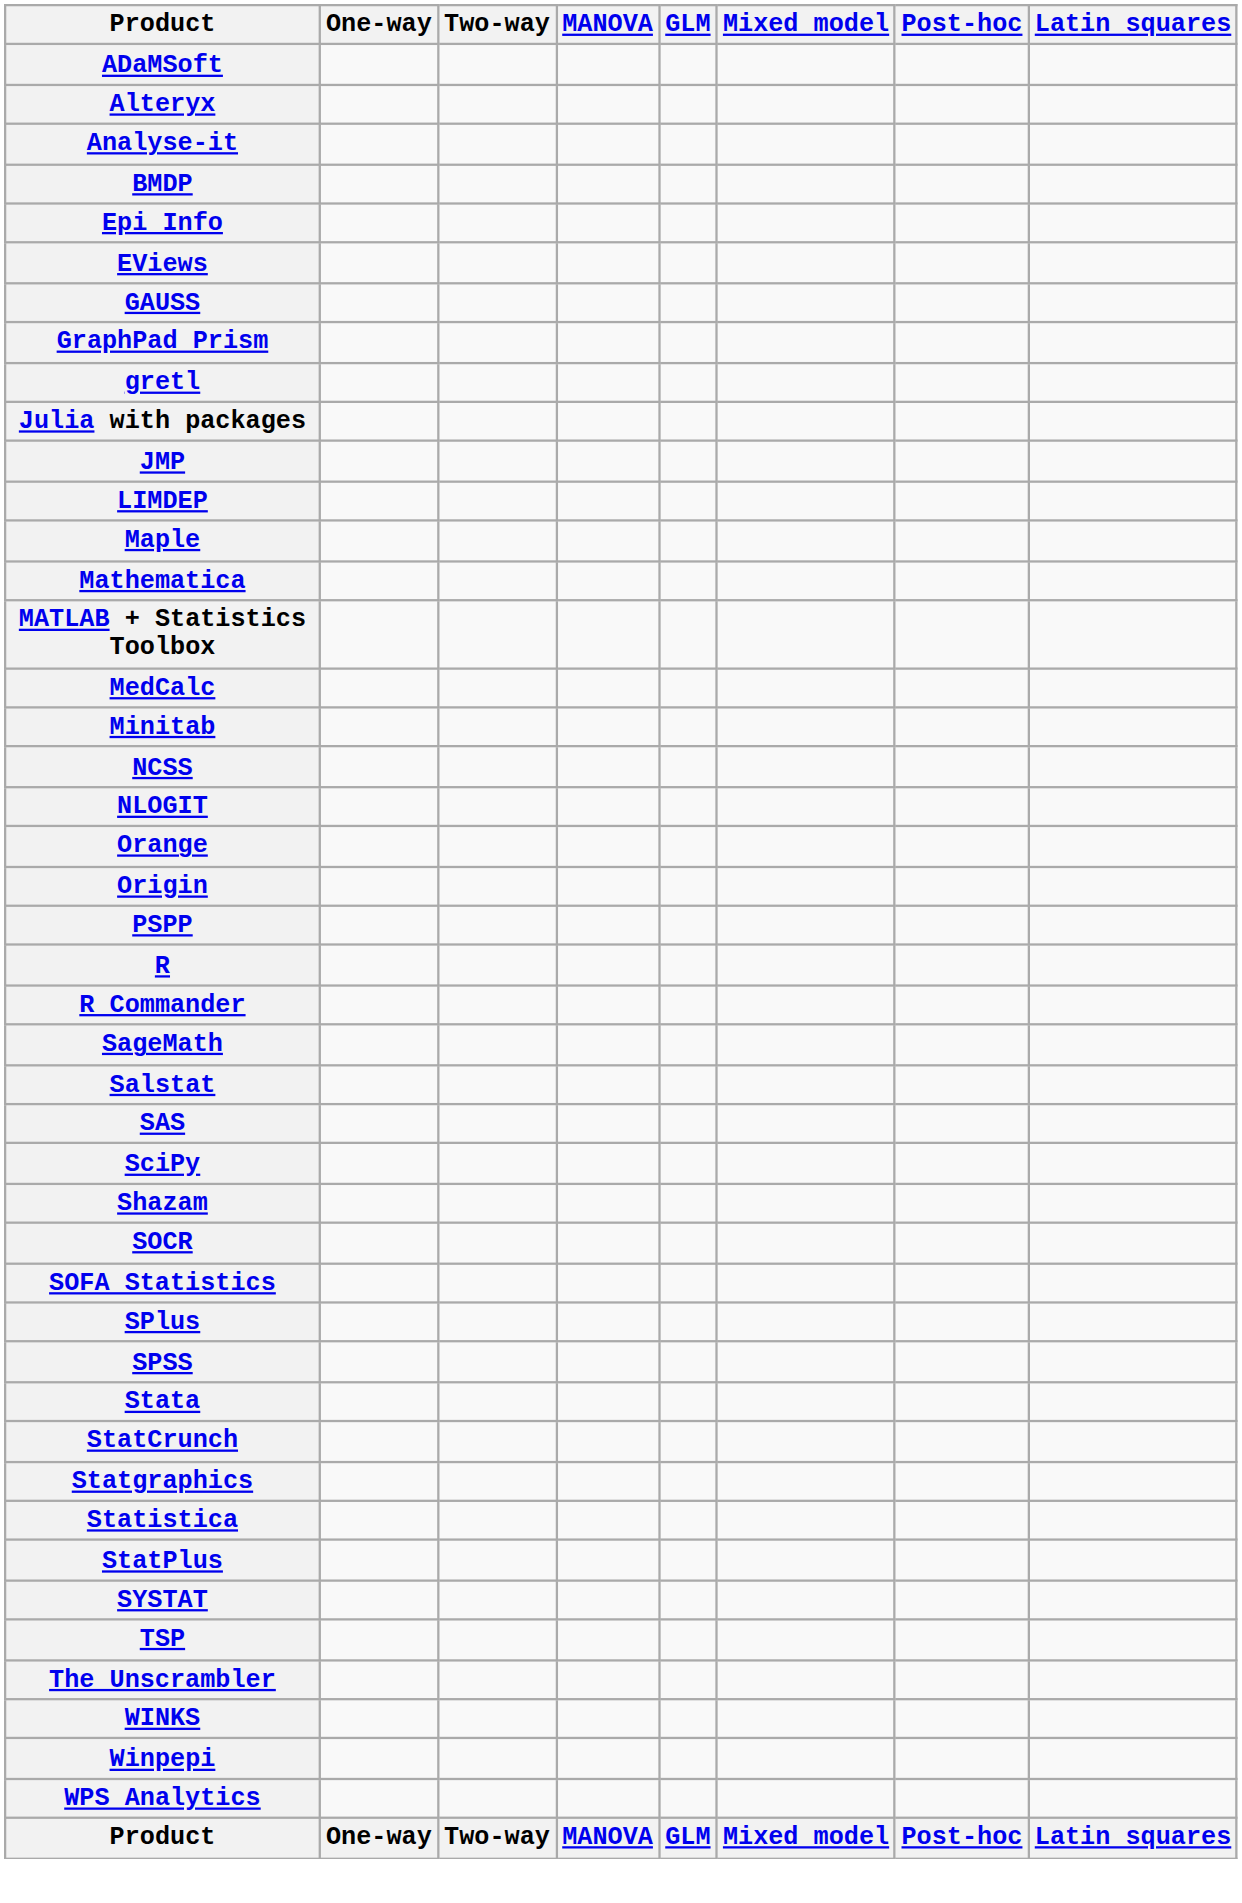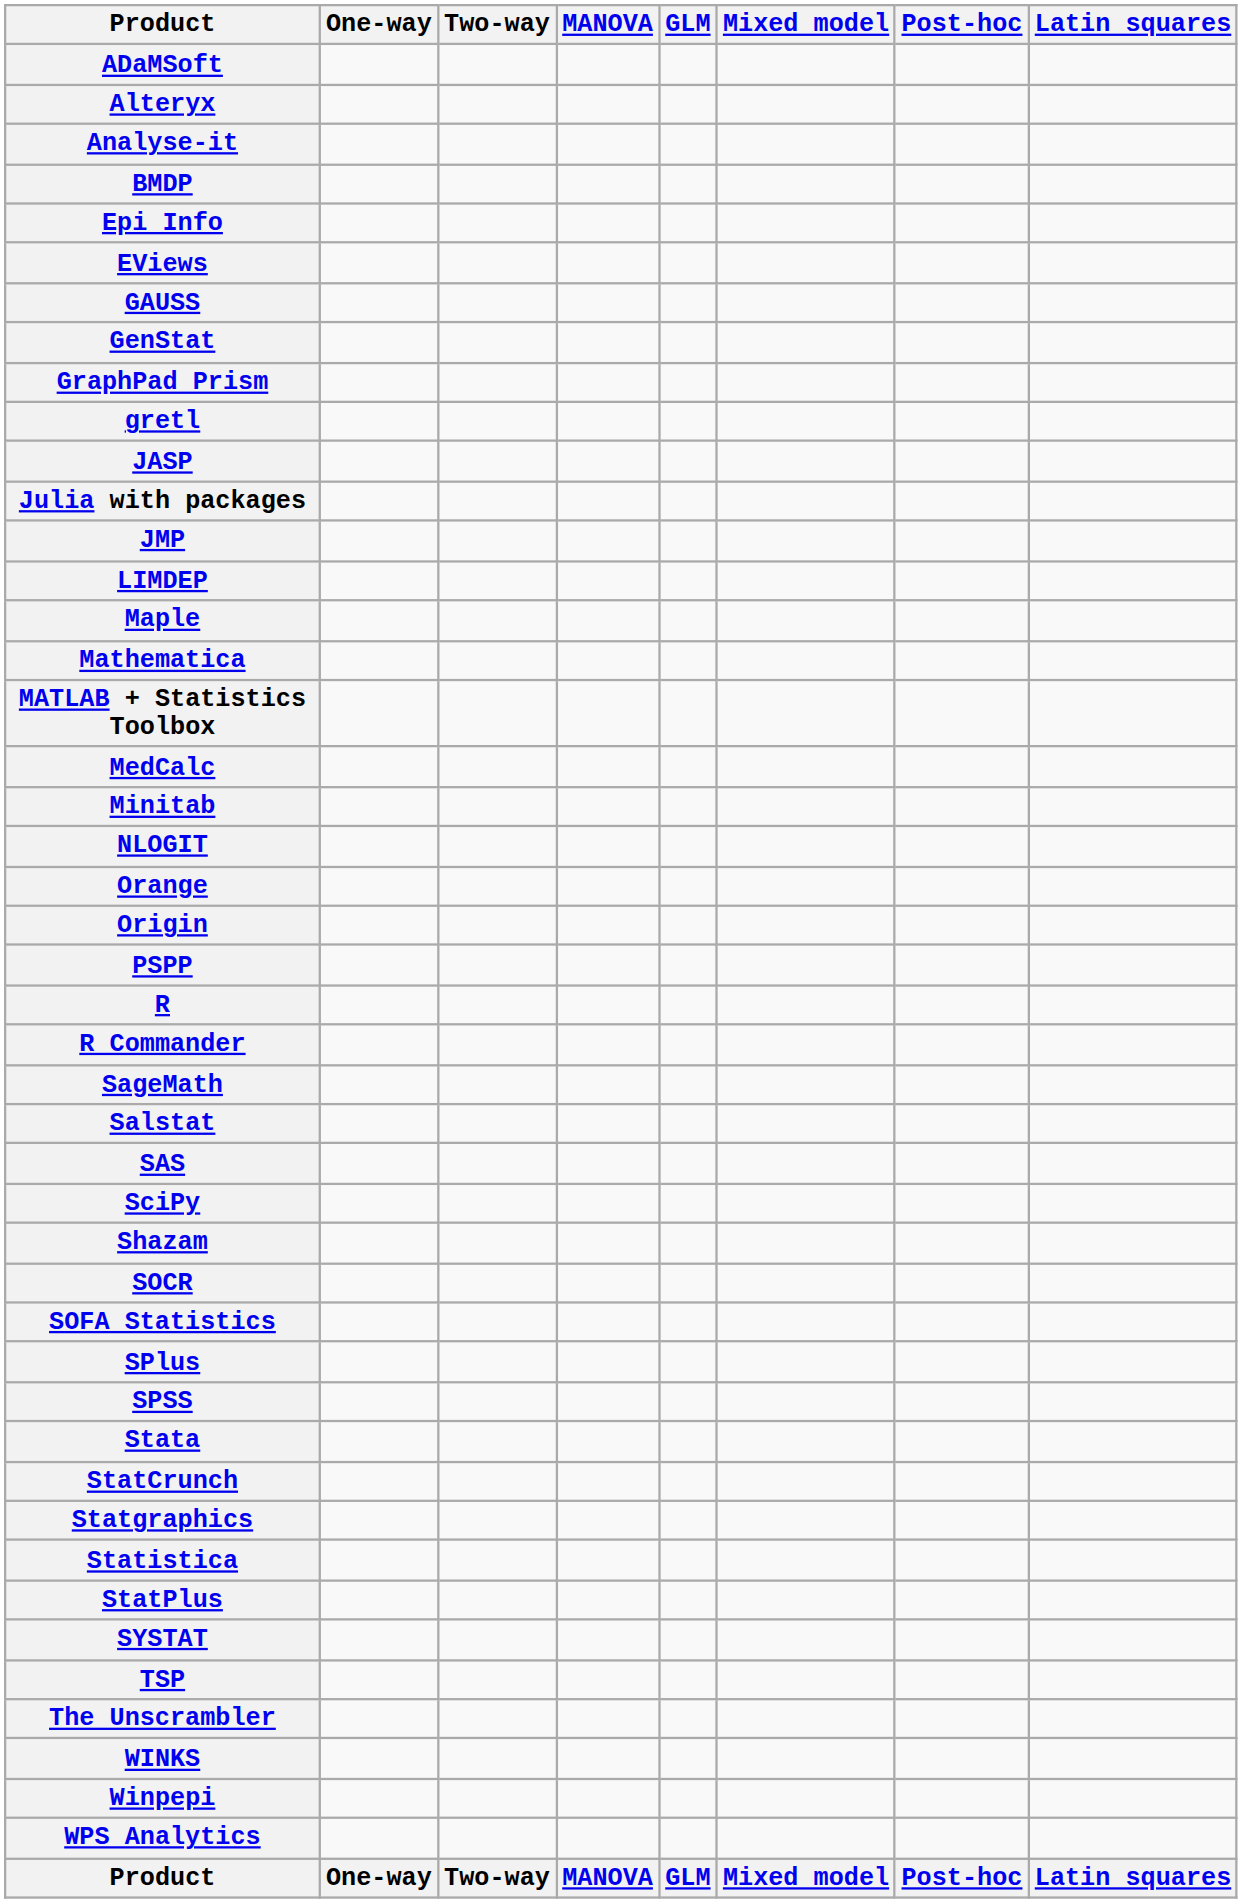 <table class="wikitable sortable" style="font-size: 85%; text-align: center; width: auto;">
 <tr>
 <th style="width:12em">Product</th>
 <th>One-way</th>
 <th>Two-way</th>
 <th><a href='#'>MANOVA</a></th>
 <th><a href='#'>GLM</a></th>
 <th><a href='#'>Mixed model</a></th>
 <th><a href='#'>Post-hoc</a></th>
 <th><a href='#'>Latin squares</a></th>
 </tr>
 <tr>
 <th><a href='#'>ADaMSoft</a></th>
 <td></td>
 <td></td>
 <td></td>
 <td></td>
 <td></td>
 <td></td>
 <td></td>
 </tr>
 <tr>
 <th><a href='#'>Alteryx</a></th>
 <td></td>
 <td></td>
 <td></td>
 <td></td>
 <td></td>
 <td></td>
 <td></td>
 </tr>
 <tr>
 <th><a href='#'>Analyse-it</a></th>
 <td></td>
 <td></td>
 <td></td>
 <td></td>
 <td></td>
 <td></td>
 <td></td>
 </tr>
 <tr>
 <th><a href='#'>BMDP</a></th>
 <td></td>
 <td></td>
 <td></td>
 <td></td>
 <td></td>
 <td></td>
 <td></td>
 </tr>
 <tr>
 <th><a href='#'>Epi Info</a></th>
 <td></td>
 <td></td>
 <td></td>
 <td></td>
 <td></td>
 <td></td>
 <td></td>
 </tr>
 <tr>
 <th><a href='#'>EViews</a></th>
 <td></td>
 <td></td>
 <td></td>
 <td></td>
 <td></td>
 <td></td>
 <td></td>
 </tr>
 <tr>
 <th><a href='#'>GAUSS</a></th>
 <td></td>
 <td></td>
 <td></td>
 <td></td>
 <td></td>
 <td></td>
 <td></td>
 </tr>
 <tr>
+<th><a href='#'>GenStat</a></th>
+<td></td>
+<td></td>
+<td></td>
+<td></td>
+<td></td>
+<td></td>
+<td></td>
+</tr>
+<tr>
 <th><a href='#'>GraphPad Prism</a></th>
 <td></td>
 <td></td>
 <td></td>
 <td></td>
 <td></td>
 <td></td>
 <td></td>
 </tr>
 <tr>
 <th><a href='#'>gretl</a></th>
+<td></td>
+<td></td>
+<td></td>
+<td></td>
+<td></td>
+<td></td>
+<td></td>
+</tr>
+<tr>
+<th><a href='#'>JASP</a></th>
 <td></td>
 <td></td>
 <td></td>
 <td></td>
 <td></td>
 <td></td>
 <td></td>
 </tr>
 <tr>
 <th><a href='#'>Julia</a> with packages</th>
 <td></td>
 <td></td>
 <td></td>
 <td></td>
 <td></td>
 <td></td>
 <td></td>
 </tr>
 <tr>
 <th><a href='#'>JMP</a></th>
 <td></td>
 <td></td>
 <td></td>
 <td></td>
 <td></td>
 <td></td>
 <td></td>
 </tr>
 <tr>
 <th><a href='#'>LIMDEP</a></th>
 <td></td>
 <td></td>
 <td></td>
 <td></td>
 <td></td>
 <td></td>
 <td></td>
 </tr>
 <tr>
 <th><a href='#'>Maple</a></th>
 <td></td>
 <td></td>
 <td></td>
 <td></td>
 <td></td>
 <td></td>
 <td></td>
 </tr>
 <tr>
 <th><a href='#'>Mathematica</a></th>
 <td></td>
 <td></td>
 <td></td>
 <td></td>
 <td></td>
 <td></td>
 <td></td>
 </tr>
 <tr>
 <th><a href='#'>MATLAB</a> + Statistics Toolbox</th>
 <td></td>
 <td></td>
 <td></td>
 <td></td>
 <td></td>
 <td></td>
 <td></td>
 </tr>
 <tr>
 <th><a href='#'>MedCalc</a></th>
 <td></td>
 <td></td>
 <td></td>
 <td></td>
 <td></td>
 <td></td>
 <td></td>
 </tr>
 <tr>
 <th><a href='#'>Minitab</a></th>
-<td></td>
-<td></td>
-<td></td>
-<td></td>
-<td></td>
-<td></td>
-<td></td>
-</tr>
-<tr>
-<th><a href='#'>NCSS</a></th>
 <td></td>
 <td></td>
 <td></td>
 <td></td>
 <td></td>
 <td></td>
 <td></td>
 </tr>
 <tr>
 <th><a href='#'>NLOGIT</a></th>
 <td></td>
 <td></td>
 <td></td>
 <td></td>
 <td></td>
 <td></td>
 <td></td>
 </tr>
 <tr>
 <th><a href='#'>Orange</a></th>
 <td></td>
 <td></td>
 <td></td>
 <td></td>
 <td></td>
 <td></td>
 <td></td>
 </tr>
 <tr>
 <th><a href='#'>Origin</a></th>
 <td></td>
 <td></td>
 <td></td>
 <td></td>
 <td></td>
 <td></td>
 <td></td>
 </tr>
 <tr>
 <th><a href='#'>PSPP</a></th>
 <td></td>
 <td></td>
 <td></td>
 <td></td>
 <td></td>
 <td></td>
 <td></td>
 </tr>
 <tr>
 <th><a href='#'>R</a></th>
 <td></td>
 <td></td>
 <td></td>
 <td></td>
 <td></td>
 <td></td>
 <td></td>
 </tr>
 <tr>
 <th><a href='#'>R Commander</a></th>
 <td></td>
 <td></td>
 <td></td>
 <td></td>
 <td></td>
 <td></td>
 <td></td>
 </tr>
 <tr>
 <th><a href='#'>SageMath</a></th>
 <td></td>
 <td></td>
 <td></td>
 <td></td>
 <td></td>
 <td></td>
 <td></td>
 </tr>
 <tr>
 <th><a href='#'>Salstat</a></th>
 <td></td>
 <td></td>
 <td></td>
 <td></td>
 <td></td>
 <td></td>
 <td></td>
 </tr>
 <tr>
 <th><a href='#'>SAS</a></th>
 <td></td>
 <td></td>
 <td></td>
 <td></td>
 <td></td>
 <td></td>
 <td></td>
 </tr>
 <tr>
 <th><a href='#'>SciPy</a></th>
 <td></td>
 <td></td>
 <td></td>
 <td></td>
 <td></td>
 <td></td>
 <td></td>
 </tr>
 <tr>
 <th><a href='#'>Shazam</a></th>
 <td></td>
 <td></td>
 <td></td>
 <td></td>
 <td></td>
 <td></td>
 <td></td>
 </tr>
 <tr>
 <th><a href='#'>SOCR</a></th>
 <td></td>
 <td></td>
 <td></td>
 <td></td>
 <td></td>
 <td></td>
 <td></td>
 </tr>
 <tr>
 <th><a href='#'>SOFA Statistics</a></th>
 <td></td>
 <td></td>
 <td></td>
 <td></td>
 <td></td>
 <td></td>
 <td></td>
 </tr>
 <tr>
 <th><a href='#'>SPlus</a></th>
 <td></td>
 <td></td>
 <td></td>
 <td></td>
 <td></td>
 <td></td>
 <td></td>
 </tr>
 <tr>
 <th><a href='#'>SPSS</a></th>
 <td></td>
 <td></td>
 <td></td>
 <td></td>
 <td></td>
 <td></td>
 <td></td>
 </tr>
 <tr>
 <th><a href='#'>Stata</a></th>
 <td></td>
 <td></td>
 <td></td>
 <td></td>
 <td></td>
 <td></td>
 <td></td>
 </tr>
 <tr>
 <th><a href='#'>StatCrunch</a></th>
 <td></td>
 <td></td>
 <td></td>
 <td></td>
 <td></td>
 <td></td>
 <td></td>
 </tr>
 <tr>
 <th><a href='#'>Statgraphics</a></th>
 <td></td>
 <td></td>
 <td></td>
 <td></td>
 <td></td>
 <td></td>
 <td></td>
 </tr>
 <tr>
 <th><a href='#'>Statistica</a></th>
 <td></td>
 <td></td>
 <td></td>
 <td></td>
 <td></td>
 <td></td>
 <td></td>
 </tr>
 <tr>
 <th><a href='#'>StatPlus</a></th>
 <td></td>
 <td></td>
 <td></td>
 <td></td>
 <td></td>
 <td></td>
 <td></td>
 </tr>
 <tr>
 <th><a href='#'>SYSTAT</a></th>
 <td></td>
 <td></td>
 <td></td>
 <td></td>
 <td></td>
 <td></td>
 <td></td>
 </tr>
 <tr>
 <th><a href='#'>TSP</a></th>
 <td></td>
 <td></td>
 <td></td>
 <td></td>
 <td></td>
 <td></td>
 <td></td>
 </tr>
 <tr>
 <th><a href='#'>The Unscrambler</a></th>
 <td></td>
 <td></td>
 <td></td>
 <td></td>
 <td></td>
 <td></td>
 <td></td>
 </tr>
 <tr>
 <th><a href='#'>WINKS</a></th>
 <td></td>
 <td></td>
 <td></td>
 <td></td>
 <td></td>
 <td></td>
 <td></td>
 </tr>
 <tr>
 <th><a href='#'>Winpepi</a></th>
 <td></td>
 <td></td>
 <td></td>
 <td></td>
 <td></td>
 <td></td>
 <td></td>
 </tr>
 <tr>
 <th><a href='#'>WPS Analytics</a></th>
 <td></td>
 <td></td>
 <td></td>
 <td></td>
 <td></td>
 <td></td>
 <td></td>
 </tr>
 <tr class="sortbottom">
 <th style="width:12em">Product</th>
 <th>One-way</th>
 <th>Two-way</th>
 <th><a href='#'>MANOVA</a></th>
 <th><a href='#'>GLM</a></th>
 <th><a href='#'>Mixed model</a></th>
 <th><a href='#'>Post-hoc</a></th>
 <th><a href='#'>Latin squares</a></th>
 </tr>
 </table>
